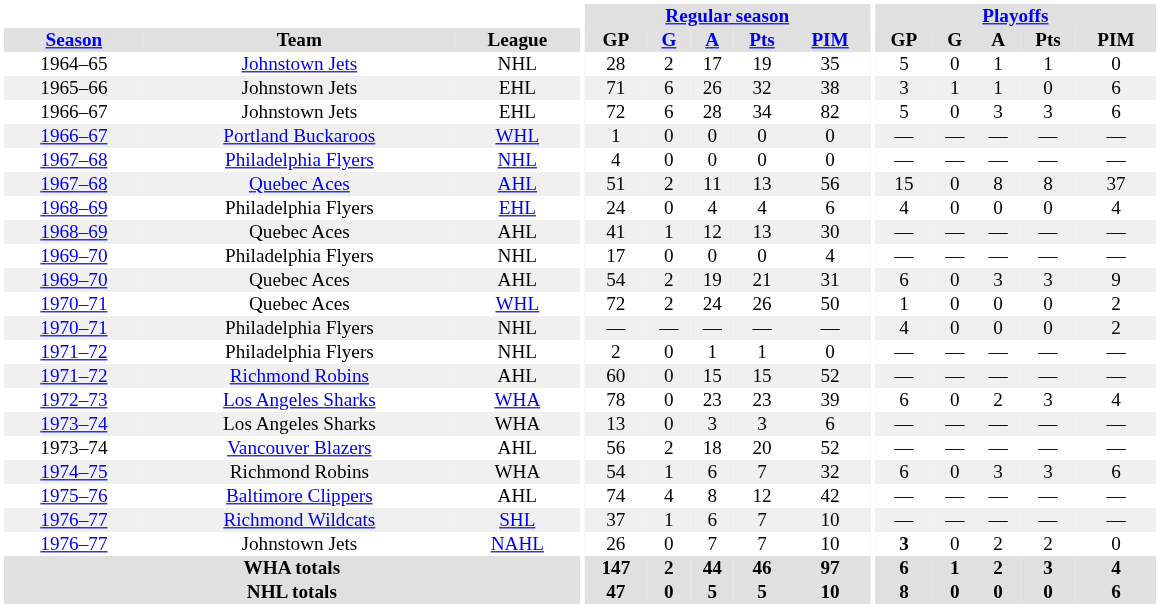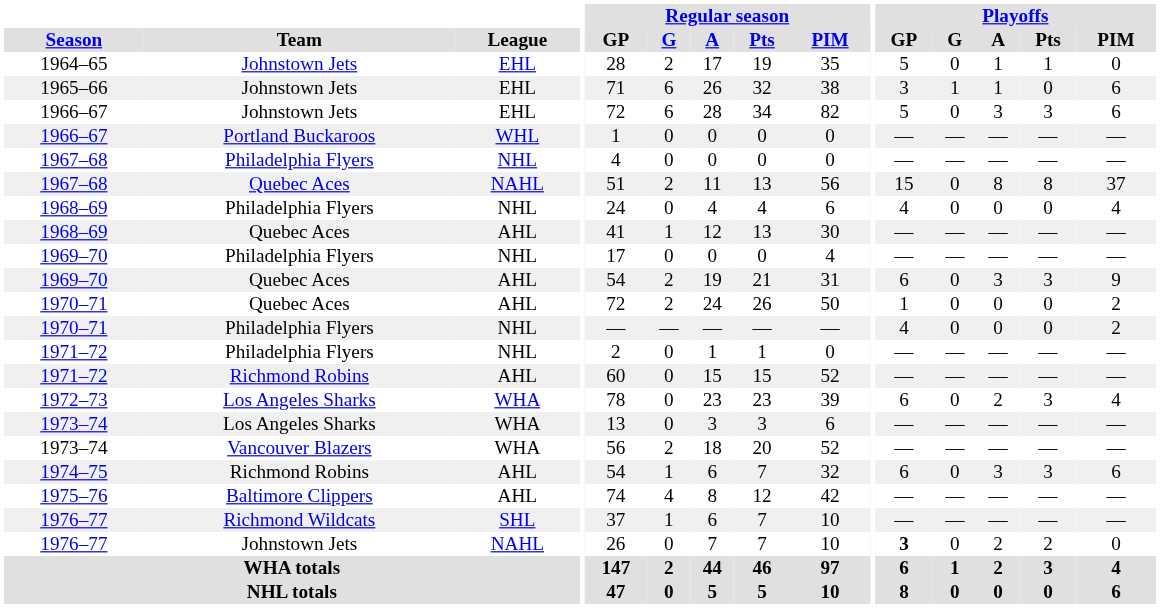 <table border="0" cellpadding="1" cellspacing="0" style="text-align:center; width:60em">
 <tr bgcolor="#e0e0e0">
 <th colspan="3" bgcolor="#ffffff"></th>
 <th rowspan="100" bgcolor="#ffffff"></th>
 <th colspan="5"><a href='#'>Regular season</a></th>
 <th rowspan="100" bgcolor="#ffffff"></th>
 <th colspan="5"><a href='#'>Playoffs</a></th>
 </tr>
 <tr bgcolor="#e0e0e0">
 <th><a href='#'>Season</a></th>
 <th>Team</th>
 <th>League</th>
 <th>GP</th>
 <th><a href='#'>G</a></th>
 <th><a href='#'>A</a></th>
 <th><a href='#'>Pts</a></th>
 <th><a href='#'>PIM</a></th>
 <th>GP</th>
 <th>G</th>
 <th>A</th>
 <th>Pts</th>
 <th>PIM</th>
 </tr>
 <tr>
 <td>1964–65</td>
 <td><a href='#'>Johnstown Jets</a></td>
-<td>NHL</td>
+<td><a href='#'>EHL</a></td>
 <td>28</td>
 <td>2</td>
 <td>17</td>
 <td>19</td>
 <td>35</td>
 <td>5</td>
 <td>0</td>
 <td>1</td>
 <td>1</td>
 <td>0</td>
 </tr>
 <tr bgcolor="#f0f0f0">
 <td>1965–66</td>
 <td>Johnstown Jets</td>
 <td>EHL</td>
 <td>71</td>
 <td>6</td>
 <td>26</td>
 <td>32</td>
 <td>38</td>
 <td>3</td>
 <td>1</td>
 <td>1</td>
 <td>0</td>
 <td>6</td>
 </tr>
 <tr>
 <td>1966–67</td>
 <td>Johnstown Jets</td>
 <td>EHL</td>
 <td>72</td>
 <td>6</td>
 <td>28</td>
 <td>34</td>
 <td>82</td>
 <td>5</td>
 <td>0</td>
 <td>3</td>
 <td>3</td>
 <td>6</td>
 </tr>
 <tr bgcolor="#f0f0f0">
 <td><a href='#'>1966–67</a></td>
 <td><a href='#'>Portland Buckaroos</a></td>
 <td><a href='#'>WHL</a></td>
 <td>1</td>
 <td>0</td>
 <td>0</td>
 <td>0</td>
 <td>0</td>
 <td>—</td>
 <td>—</td>
 <td>—</td>
 <td>—</td>
 <td>—</td>
 </tr>
 <tr>
 <td><a href='#'>1967–68</a></td>
 <td><a href='#'>Philadelphia Flyers</a></td>
 <td><a href='#'>NHL</a></td>
 <td>4</td>
 <td>0</td>
 <td>0</td>
 <td>0</td>
 <td>0</td>
 <td>—</td>
 <td>—</td>
 <td>—</td>
 <td>—</td>
 <td>—</td>
 </tr>
 <tr bgcolor="#f0f0f0">
 <td><a href='#'>1967–68</a></td>
 <td><a href='#'>Quebec Aces</a></td>
-<td><a href='#'>AHL</a></td>
+<td><a href='#'>NAHL</a></td>
 <td>51</td>
 <td>2</td>
 <td>11</td>
 <td>13</td>
 <td>56</td>
 <td>15</td>
 <td>0</td>
 <td>8</td>
 <td>8</td>
 <td>37</td>
 </tr>
 <tr>
 <td><a href='#'>1968–69</a></td>
 <td>Philadelphia Flyers</td>
-<td><a href='#'>EHL</a></td>
+<td>NHL</td>
 <td>24</td>
 <td>0</td>
 <td>4</td>
 <td>4</td>
 <td>6</td>
 <td>4</td>
 <td>0</td>
 <td>0</td>
 <td>0</td>
 <td>4</td>
 </tr>
 <tr bgcolor="#f0f0f0">
 <td><a href='#'>1968–69</a></td>
 <td>Quebec Aces</td>
 <td>AHL</td>
 <td>41</td>
 <td>1</td>
 <td>12</td>
 <td>13</td>
 <td>30</td>
 <td>—</td>
 <td>—</td>
 <td>—</td>
 <td>—</td>
 <td>—</td>
 </tr>
 <tr>
 <td><a href='#'>1969–70</a></td>
 <td>Philadelphia Flyers</td>
 <td>NHL</td>
 <td>17</td>
 <td>0</td>
 <td>0</td>
 <td>0</td>
 <td>4</td>
 <td>—</td>
 <td>—</td>
 <td>—</td>
 <td>—</td>
 <td>—</td>
 </tr>
 <tr bgcolor="#f0f0f0">
 <td><a href='#'>1969–70</a></td>
 <td>Quebec Aces</td>
 <td>AHL</td>
 <td>54</td>
 <td>2</td>
 <td>19</td>
 <td>21</td>
 <td>31</td>
 <td>6</td>
 <td>0</td>
 <td>3</td>
 <td>3</td>
 <td>9</td>
 </tr>
 <tr>
 <td><a href='#'>1970–71</a></td>
 <td>Quebec Aces</td>
-<td><a href='#'>WHL</a></td>
+<td>AHL</td>
 <td>72</td>
 <td>2</td>
 <td>24</td>
 <td>26</td>
 <td>50</td>
 <td>1</td>
 <td>0</td>
 <td>0</td>
 <td>0</td>
 <td>2</td>
 </tr>
 <tr bgcolor="#f0f0f0">
 <td><a href='#'>1970–71</a></td>
 <td>Philadelphia Flyers</td>
 <td>NHL</td>
 <td>—</td>
 <td>—</td>
 <td>—</td>
 <td>—</td>
 <td>—</td>
 <td>4</td>
 <td>0</td>
 <td>0</td>
 <td>0</td>
 <td>2</td>
 </tr>
 <tr>
 <td><a href='#'>1971–72</a></td>
 <td>Philadelphia Flyers</td>
 <td>NHL</td>
 <td>2</td>
 <td>0</td>
 <td>1</td>
 <td>1</td>
 <td>0</td>
 <td>—</td>
 <td>—</td>
 <td>—</td>
 <td>—</td>
 <td>—</td>
 </tr>
 <tr bgcolor="#f0f0f0">
 <td><a href='#'>1971–72</a></td>
 <td><a href='#'>Richmond Robins</a></td>
 <td>AHL</td>
 <td>60</td>
 <td>0</td>
 <td>15</td>
 <td>15</td>
 <td>52</td>
 <td>—</td>
 <td>—</td>
 <td>—</td>
 <td>—</td>
 <td>—</td>
 </tr>
 <tr>
 <td><a href='#'>1972–73</a></td>
 <td><a href='#'>Los Angeles Sharks</a></td>
 <td><a href='#'>WHA</a></td>
 <td>78</td>
 <td>0</td>
 <td>23</td>
 <td>23</td>
 <td>39</td>
 <td>6</td>
 <td>0</td>
 <td>2</td>
 <td>3</td>
 <td>4</td>
 </tr>
 <tr bgcolor="#f0f0f0">
 <td><a href='#'>1973–74</a></td>
 <td>Los Angeles Sharks</td>
 <td>WHA</td>
 <td>13</td>
 <td>0</td>
 <td>3</td>
 <td>3</td>
 <td>6</td>
 <td>—</td>
 <td>—</td>
 <td>—</td>
 <td>—</td>
 <td>—</td>
 </tr>
 <tr>
 <td>1973–74</td>
 <td><a href='#'>Vancouver Blazers</a></td>
-<td>AHL</td>
+<td>WHA</td>
 <td>56</td>
 <td>2</td>
 <td>18</td>
 <td>20</td>
 <td>52</td>
 <td>—</td>
 <td>—</td>
 <td>—</td>
 <td>—</td>
 <td>—</td>
 </tr>
 <tr bgcolor="#f0f0f0">
 <td><a href='#'>1974–75</a></td>
 <td>Richmond Robins</td>
-<td>WHA</td>
+<td>AHL</td>
 <td>54</td>
 <td>1</td>
 <td>6</td>
 <td>7</td>
 <td>32</td>
 <td>6</td>
 <td>0</td>
 <td>3</td>
 <td>3</td>
 <td>6</td>
 </tr>
 <tr>
 <td><a href='#'>1975–76</a></td>
 <td><a href='#'>Baltimore Clippers</a></td>
 <td>AHL</td>
 <td>74</td>
 <td>4</td>
 <td>8</td>
 <td>12</td>
 <td>42</td>
 <td>—</td>
 <td>—</td>
 <td>—</td>
 <td>—</td>
 <td>—</td>
 </tr>
 <tr bgcolor="#f0f0f0">
 <td><a href='#'>1976–77</a></td>
 <td><a href='#'>Richmond Wildcats</a></td>
 <td><a href='#'>SHL</a></td>
 <td>37</td>
 <td>1</td>
 <td>6</td>
 <td>7</td>
 <td>10</td>
 <td>—</td>
 <td>—</td>
 <td>—</td>
 <td>—</td>
 <td>—</td>
 </tr>
 <tr>
 <td><a href='#'>1976–77</a></td>
 <td>Johnstown Jets</td>
 <td><a href='#'>NAHL</a></td>
 <td>26</td>
 <td>0</td>
 <td>7</td>
 <td>7</td>
 <td>10</td>
 <td><strong>3</strong></td>
 <td>0</td>
 <td>2</td>
 <td>2</td>
 <td>0</td>
 </tr>
 <tr bgcolor="#e0e0e0">
 <th colspan="3">WHA totals</th>
 <th>147</th>
 <th>2</th>
 <th>44</th>
 <th>46</th>
 <th>97</th>
 <th>6</th>
 <th>1</th>
 <th>2</th>
 <th>3</th>
 <th>4</th>
 </tr>
 <tr bgcolor="#e0e0e0">
 <th colspan="3">NHL totals</th>
 <th>47</th>
 <th>0</th>
 <th>5</th>
 <th>5</th>
 <th>10</th>
 <th>8</th>
 <th>0</th>
 <th>0</th>
 <th>0</th>
 <th>6</th>
 </tr>
 </table>
